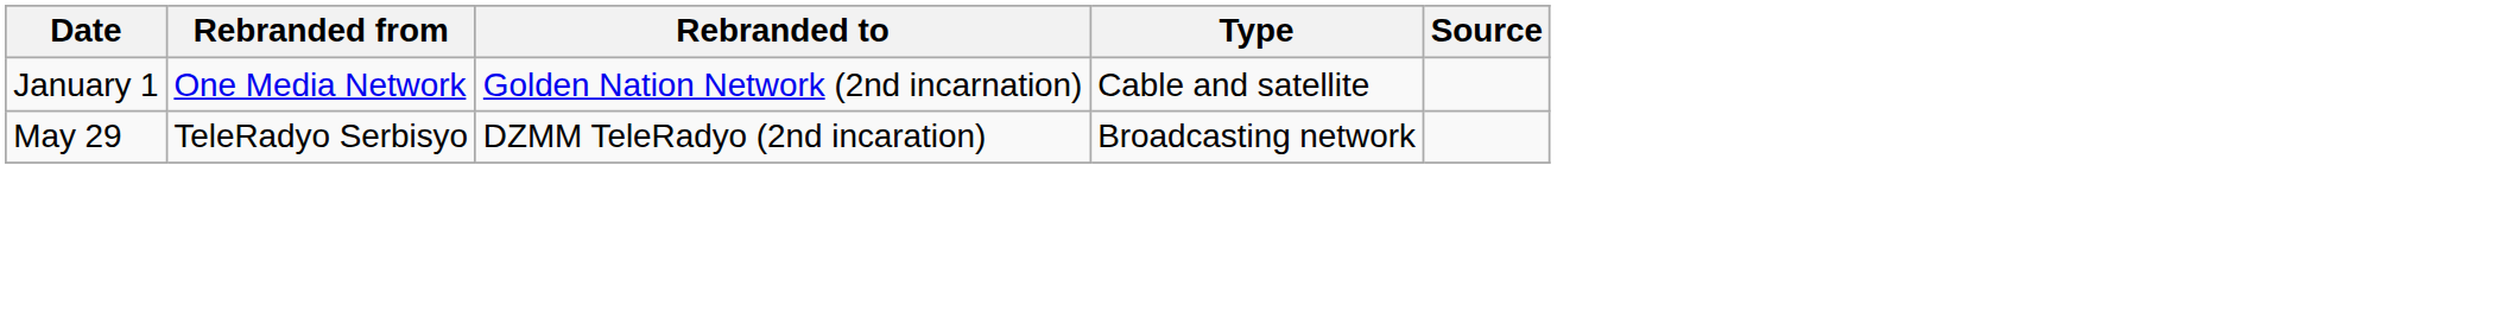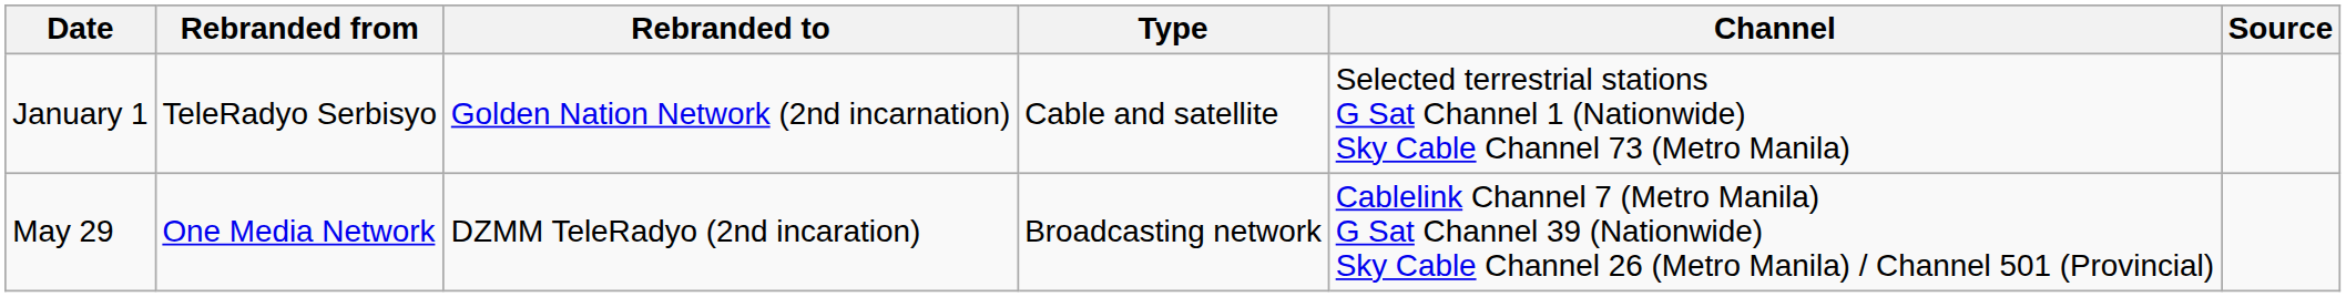 <table class="wikitable">
 <tr>
 <th>Date</th>
 <th>Rebranded from</th>
 <th>Rebranded to</th>
 <th>Type</th>
+<th>Channel</th>
 <th>Source</th>
 </tr>
 <tr>
 <td>January 1</td>
-<td><a href='#'>One Media Network</a></td>
+<td>TeleRadyo Serbisyo</td>
 <td><a href='#'>Golden Nation Network</a> (2nd incarnation)</td>
 <td>Cable and satellite</td>
+<td>Selected terrestrial stations<br><a href='#'>G Sat</a> Channel 1 (Nationwide)<br><a href='#'>Sky Cable</a> Channel 73 (Metro Manila)</td>
 <td></td>
 </tr>
 <tr>
 <td>May 29</td>
-<td>TeleRadyo Serbisyo</td>
+<td><a href='#'>One Media Network</a></td>
 <td>DZMM TeleRadyo (2nd incaration)</td>
 <td>Broadcasting network</td>
+<td><a href='#'>Cablelink</a> Channel 7 (Metro Manila)<br><a href='#'>G Sat</a> Channel 39 (Nationwide)<br><a href='#'>Sky Cable</a> Channel 26 (Metro Manila) / Channel 501 (Provincial)</td>
 <td></td>
 </tr>
 </table>
